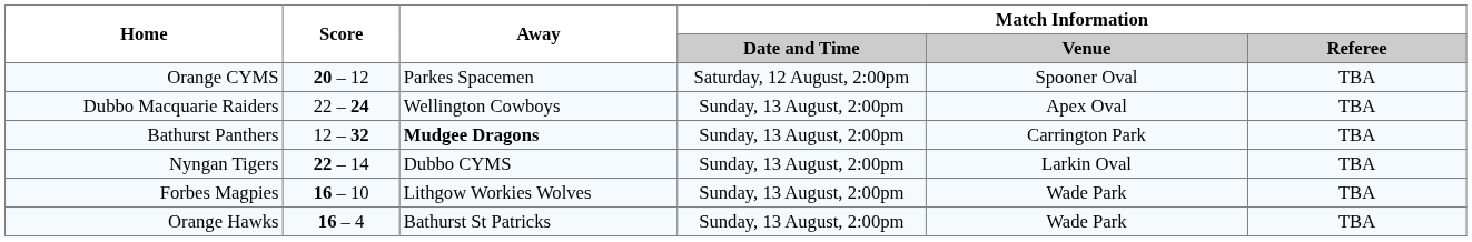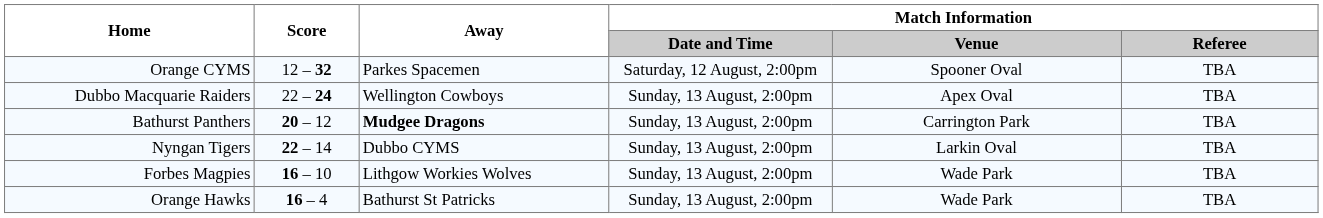 <table border="1" cellpadding="3" cellspacing="0" width="100%" style="border-collapse:collapse;  text-align:center;">
 <tr>
 <th rowspan="2" width="19%">Home</th>
 <th rowspan="2" width="8%">Score</th>
 <th rowspan="2" width="19%">Away</th>
 <th colspan="3">Match Information</th>
 </tr>
 <tr style="background:#CCCCCC">
 <th width="17%">Date and Time</th>
 <th width="22%">Venue</th>
 <th width="50%">Referee</th>
 </tr>
 <tr style="text-align:center; background:#f5faff;">
 <td align="right">Orange CYMS </td>
-<td><strong>20</strong> – 12</td>
+<td>12 – <strong>32</strong></td>
 <td align="left"> Parkes Spacemen</td>
 <td>Saturday, 12 August, 2:00pm</td>
 <td>Spooner Oval</td>
 <td>TBA</td>
 </tr>
 <tr style="text-align:center; background:#f5faff;">
 <td align="right">Dubbo Macquarie Raiders </td>
 <td>22 – <strong>24</strong></td>
 <td align="left"> Wellington Cowboys</td>
 <td>Sunday, 13 August, 2:00pm</td>
 <td>Apex Oval</td>
 <td>TBA</td>
 </tr>
 <tr style="text-align:center; background:#f5faff;">
 <td align="right">Bathurst Panthers </td>
-<td>12 – <strong>32</strong></td>
+<td><strong>20</strong> – 12</td>
 <td align="left"><strong> Mudgee Dragons</strong></td>
 <td>Sunday, 13 August, 2:00pm</td>
 <td>Carrington Park</td>
 <td>TBA</td>
 </tr>
 <tr style="text-align:center; background:#f5faff;">
 <td align="right">Nyngan Tigers </td>
 <td><strong>22</strong> – 14</td>
 <td align="left"> Dubbo CYMS</td>
 <td>Sunday, 13 August, 2:00pm</td>
 <td>Larkin Oval</td>
 <td>TBA</td>
 </tr>
 <tr style="text-align:center; background:#f5faff;">
 <td align="right">Forbes Magpies </td>
 <td><strong>16</strong> – 10</td>
 <td align="left"> Lithgow Workies Wolves</td>
 <td>Sunday, 13 August, 2:00pm</td>
 <td>Wade Park</td>
 <td>TBA</td>
 </tr>
 <tr style="text-align:center; background:#f5faff;">
 <td align="right">Orange Hawks </td>
 <td><strong>16</strong> – 4</td>
 <td align="left"> Bathurst St Patricks</td>
 <td>Sunday, 13 August, 2:00pm</td>
 <td>Wade Park</td>
 <td>TBA</td>
 </tr>
 </table>
